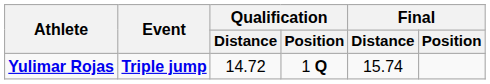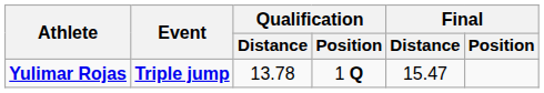 <table class=wikitable style="font-size:90%">
 <tr>
 <th rowspan="2">Athlete</th>
 <th rowspan="2">Event</th>
 <th colspan="2">Qualification</th>
 <th colspan="2">Final</th>
 </tr>
 <tr style="font-size:95%">
 <th>Distance</th>
 <th>Position</th>
 <th>Distance</th>
 <th>Position</th>
 </tr>
 <tr style=text-align:center>
 <td style=text-align:left><strong><a href='#'>Yulimar Rojas</a></strong></td>
 <td style=text-align:left><strong><a href='#'>Triple jump</a></strong></td>
-<td>14.72</td>
+<td>13.78</td>
 <td>1 <strong>Q</strong></td>
-<td>15.74 <strong></strong></td>
+<td>15.47 <strong></strong></td>
 <td></td>
 </tr>
 </table>
